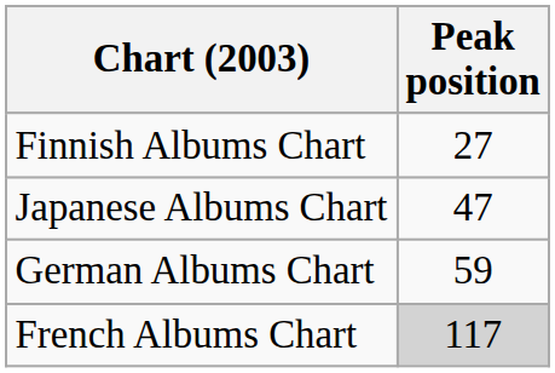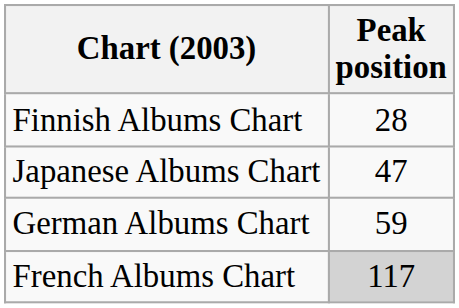 <table class="wikitable sortable">
 <tr>
 <th>Chart (2003)</th>
 <th>Peak<br>position</th>
 </tr>
 <tr>
 <td>Finnish Albums Chart</td>
-<td style="text-align:center;">27</td>
+<td style="text-align:center;">28</td>
 </tr>
 <tr>
 <td>Japanese Albums Chart</td>
 <td style="text-align:center;">47</td>
 </tr>
 <tr>
 <td>German Albums Chart</td>
 <td style="text-align:center;">59</td>
 </tr>
 <tr>
 <td>French Albums Chart</td>
 <td style="background: lightgrey; text-align:center;">117</td>
 </tr>
 </table>
